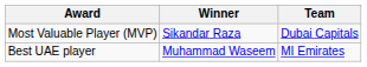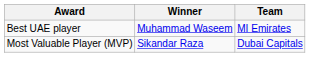 <table class="wikitable">
 <tr>
 <th>Award</th>
 <th>Winner</th>
 <th>Team</th>
 </tr>
 <tr>
+<td>Best UAE player</td>
+<td><a href='#'>Muhammad Waseem</a></td>
+<td><a href='#'>MI Emirates</a></td>
+</tr>
+<tr>
 <td>Most Valuable Player (MVP)</td>
 <td><a href='#'>Sikandar Raza</a></td>
 <td><a href='#'>Dubai Capitals</a></td>
 </tr>
-<tr>
-<td>Best UAE player</td>
-<td><a href='#'>Muhammad Waseem</a></td>
-<td><a href='#'>MI Emirates</a></td>
-</tr>
 </table>
